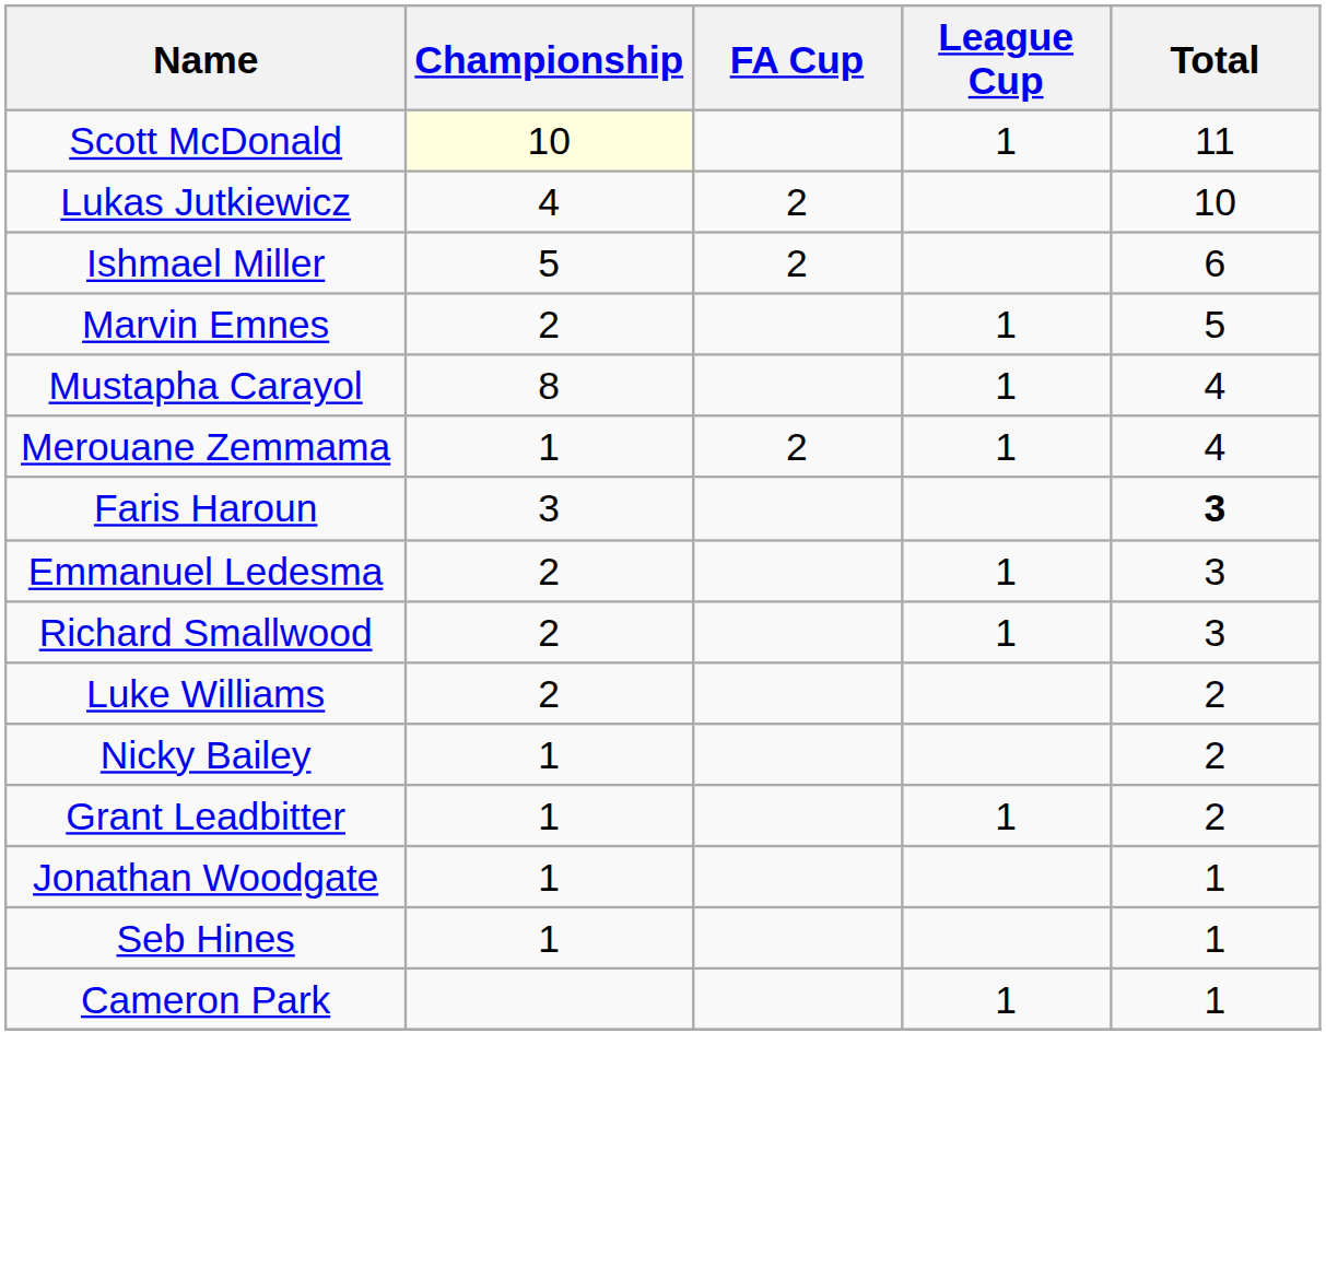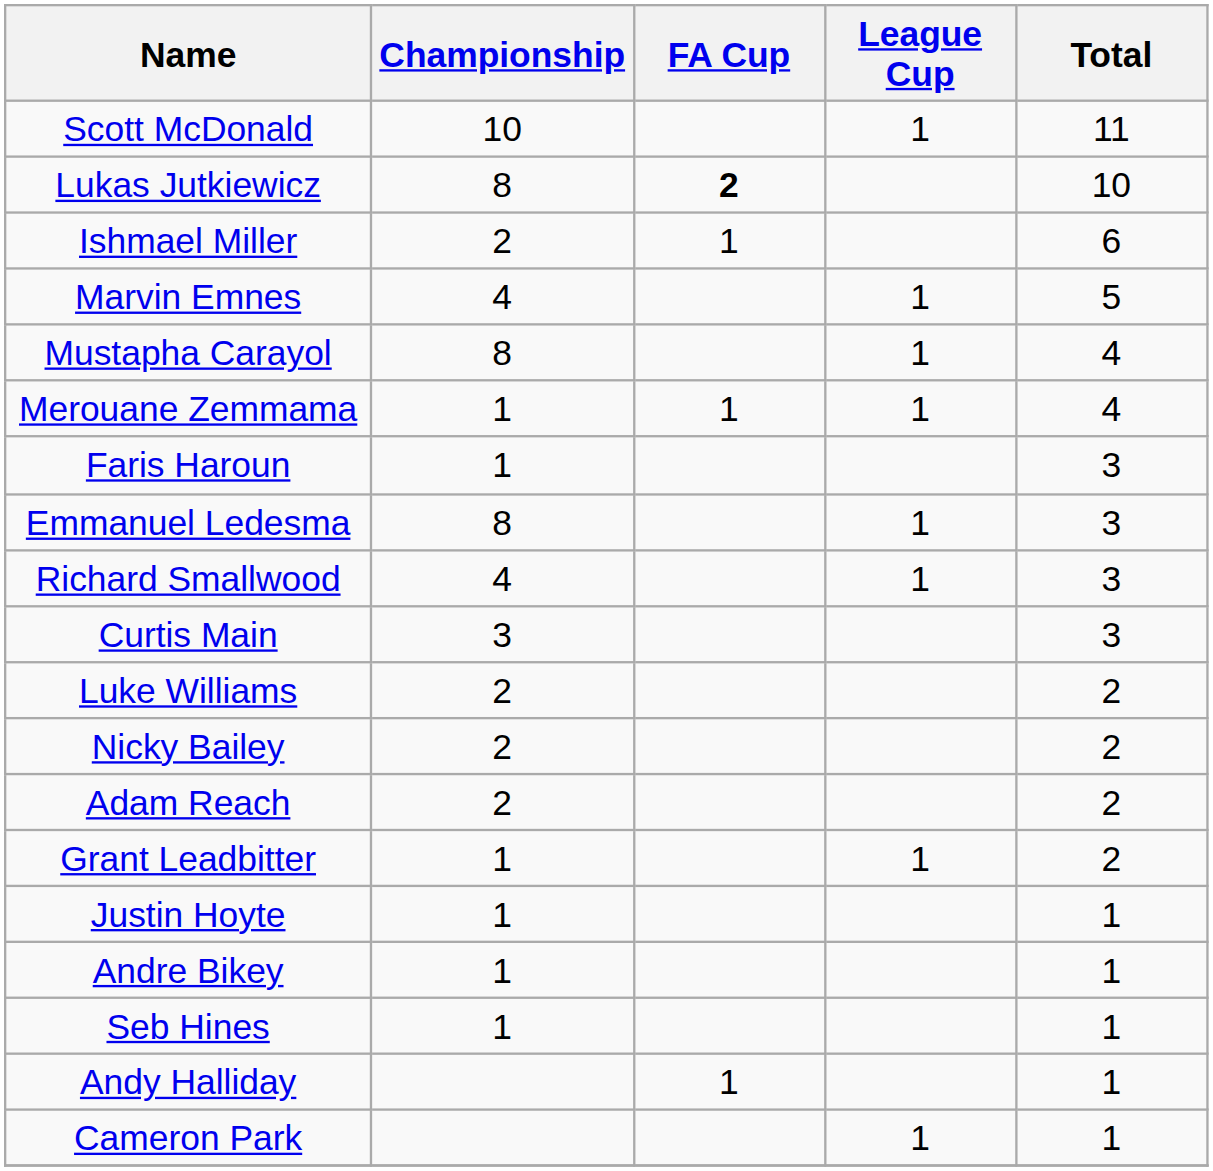 <table class="wikitable sortable" style="text-align:center; font-size:95%">
 <tr>
 <th width=150px>Name</th>
 <th width=75px><a href='#'>Championship</a></th>
 <th width=75px><a href='#'>FA Cup</a></th>
 <th width=75px><a href='#'>League<br>Cup</a></th>
 <th width=75px>Total</th>
 </tr>
 <tr>
 <td> <a href='#'>Scott McDonald</a></td>
-<td style="background: lightyellow;">10</td>
+<td>10</td>
 <td></td>
 <td>1</td>
 <td>11</td>
 </tr>
 <tr>
 <td> <a href='#'>Lukas Jutkiewicz</a></td>
-<td>4</td>
-<td>2</td>
+<td>8</td>
+<td><strong>2</strong></td>
 <td></td>
 <td>10</td>
 </tr>
 <tr>
 <td> <a href='#'>Ishmael Miller</a></td>
-<td>5</td>
 <td>2</td>
+<td>1</td>
 <td></td>
 <td>6</td>
 </tr>
 <tr>
 <td> <a href='#'>Marvin Emnes</a></td>
-<td>2</td>
+<td>4</td>
 <td></td>
 <td>1</td>
 <td>5</td>
 </tr>
 <tr>
 <td> <a href='#'>Mustapha Carayol</a></td>
 <td>8</td>
 <td></td>
 <td>1</td>
 <td>4</td>
 </tr>
 <tr>
 <td> <a href='#'>Merouane Zemmama</a></td>
 <td>1</td>
-<td>2</td>
+<td>1</td>
 <td>1</td>
 <td>4</td>
 </tr>
 <tr>
 <td> <a href='#'>Faris Haroun</a></td>
-<td>3</td>
+<td>1</td>
 <td></td>
 <td></td>
-<td><strong>3</strong></td>
+<td>3</td>
 </tr>
 <tr>
 <td> <a href='#'>Emmanuel Ledesma</a></td>
-<td>2</td>
+<td>8</td>
 <td></td>
 <td>1</td>
 <td>3</td>
 </tr>
 <tr>
 <td> <a href='#'>Richard Smallwood</a></td>
-<td>2</td>
+<td>4</td>
 <td></td>
 <td>1</td>
+<td>3</td>
+</tr>
+<tr>
+<td> <a href='#'>Curtis Main</a></td>
+<td>3</td>
+<td></td>
+<td></td>
 <td>3</td>
 </tr>
 <tr>
 <td> <a href='#'>Luke Williams</a></td>
 <td>2</td>
 <td></td>
 <td></td>
 <td>2</td>
 </tr>
 <tr>
 <td> <a href='#'>Nicky Bailey</a></td>
-<td>1</td>
+<td>2</td>
+<td></td>
+<td></td>
+<td>2</td>
+</tr>
+<tr>
+<td> <a href='#'>Adam Reach</a></td>
+<td>2</td>
 <td></td>
 <td></td>
 <td>2</td>
 </tr>
 <tr>
 <td> <a href='#'>Grant Leadbitter</a></td>
 <td>1</td>
 <td></td>
 <td>1</td>
 <td>2</td>
 </tr>
 <tr>
-<td> <a href='#'>Jonathan Woodgate</a></td>
+<td> <a href='#'>Justin Hoyte</a></td>
+<td>1</td>
+<td></td>
+<td></td>
+<td>1</td>
+</tr>
+<tr>
+<td> <a href='#'>Andre Bikey</a></td>
 <td>1</td>
 <td></td>
 <td></td>
 <td>1</td>
 </tr>
 <tr>
 <td> <a href='#'>Seb Hines</a></td>
 <td>1</td>
 <td></td>
 <td></td>
 <td>1</td>
 </tr>
 <tr>
+<td> <a href='#'>Andy Halliday</a></td>
+<td></td>
+<td>1</td>
+<td></td>
+<td>1</td>
+</tr>
+<tr>
 <td> <a href='#'>Cameron Park</a></td>
 <td></td>
 <td></td>
 <td>1</td>
 <td>1</td>
 </tr>
 <tr>
 </tr>
 </table>
